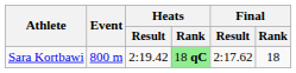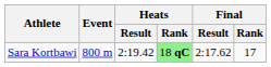 <table class="wikitable" style="font-size:90%">
 <tr>
 <th rowspan=2>Athlete</th>
 <th rowspan=2>Event</th>
 <th colspan=2>Heats</th>
 <th colspan=2>Final</th>
 </tr>
 <tr style="font-size:95%">
 <th>Result</th>
 <th>Rank</th>
 <th>Result</th>
 <th>Rank</th>
 </tr>
 <tr align=center>
 <td align=left><a href='#'>Sara Kortbawi</a></td>
 <td align=left><a href='#'>800 m</a></td>
 <td>2:19.42</td>
 <td style="background: lightgreen;">18 <strong>qC</strong></td>
 <td>2:17.62</td>
-<td>18</td>
+<td>17</td>
 </tr>
 </table>
